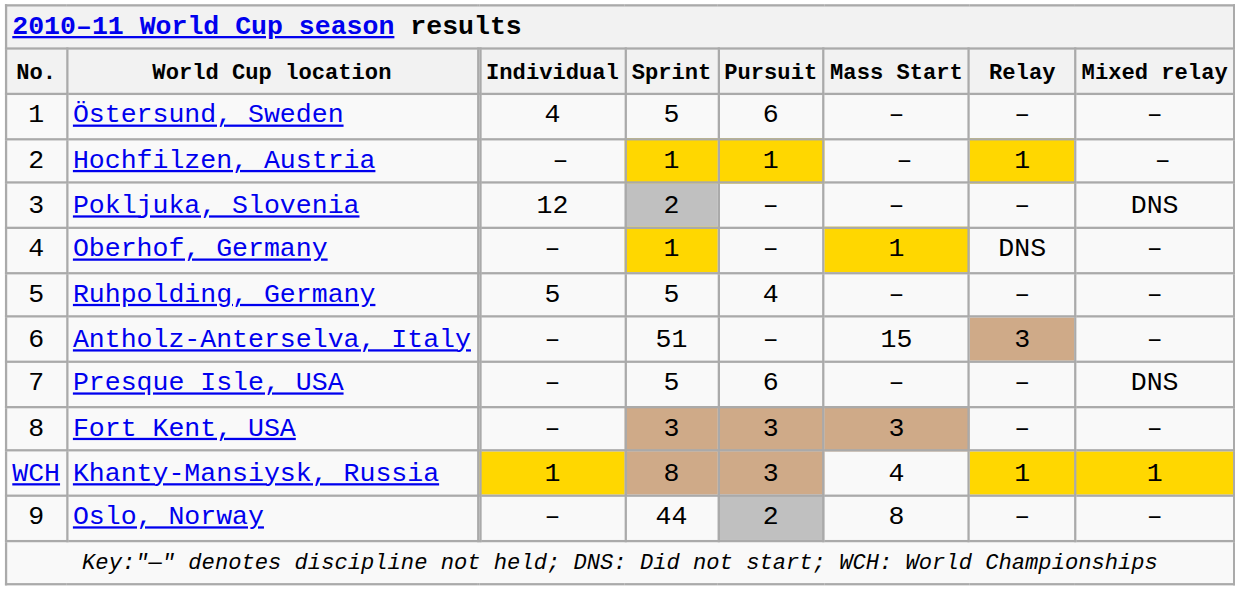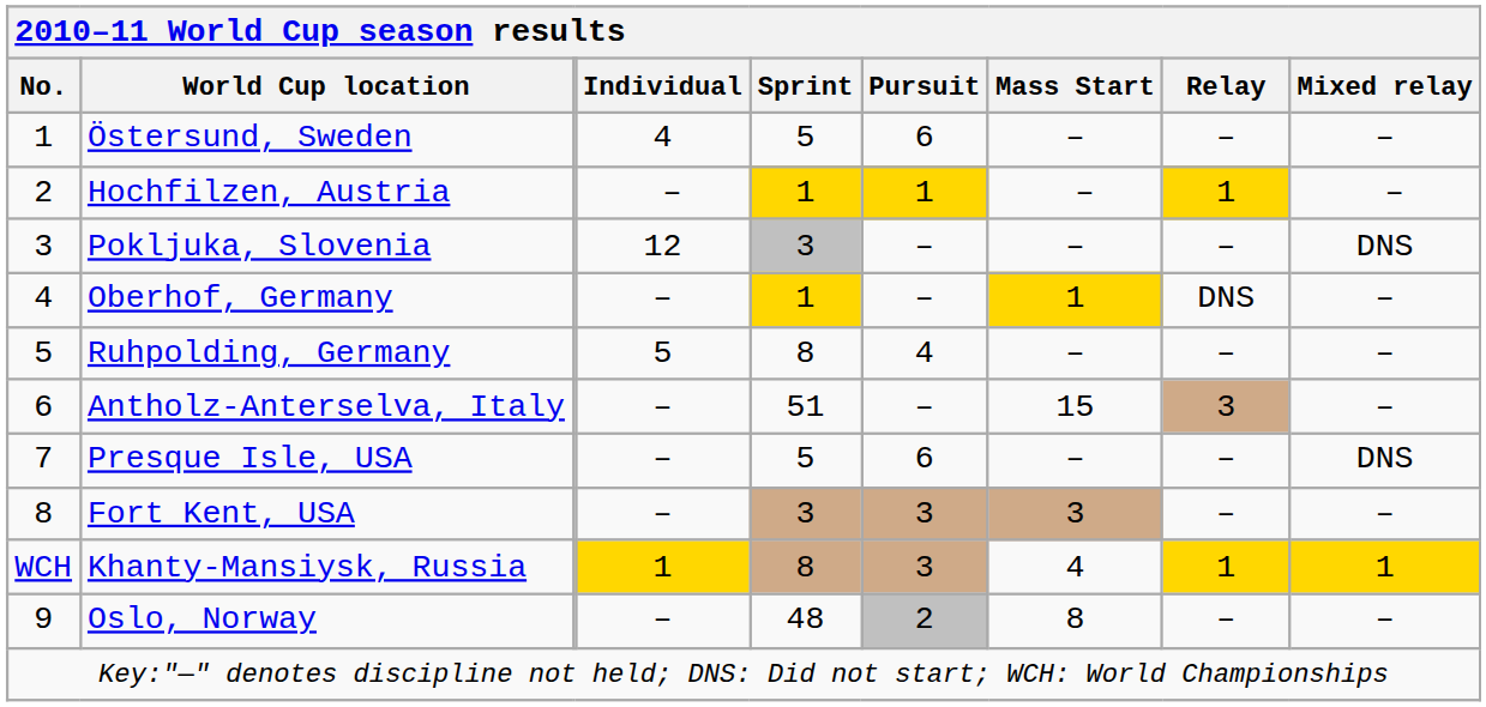 <table class="wikitable collapsible collapsed" style="font-size:90%; text-align:center; float: right;  border: 1px; margin: 1em 0 1em 1em">
 <tr>
 <th colspan="9" style="white-space:nowrap; text-align:left;"><a href='#'>2010–11 World Cup season</a> results  </th>
 </tr>
 <tr>
 <th><small>No.</small></th>
 <th><small>World Cup location</small></th>
 <td rowspan="11" style="border-bottom-width:2x; padding:0;"></td>
 <th><small>Individual</small></th>
 <th><small>Sprint</small></th>
 <th><small>Pursuit</small></th>
 <th><small>Mass Start</small></th>
 <th><small> Relay </small></th>
 <th><small>Mixed relay</small></th>
 </tr>
 <tr>
 <td>1</td>
 <td align="left"><a href='#'>Östersund, Sweden</a></td>
 <td>4</td>
 <td>5</td>
 <td>6</td>
 <td>–</td>
 <td>–</td>
 <td>–</td>
 </tr>
 <tr>
 <td>2</td>
 <td align="left"><a href='#'>Hochfilzen, Austria</a></td>
 <td> –</td>
 <td bgcolor="gold">1</td>
 <td bgcolor="gold">1</td>
 <td> –</td>
 <td bgcolor="gold">1</td>
 <td> –</td>
 </tr>
 <tr>
 <td>3</td>
 <td align="left"><a href='#'>Pokljuka, Slovenia</a></td>
 <td>12</td>
-<td bgcolor="silver">2</td>
+<td bgcolor="silver">3</td>
 <td>–</td>
 <td>–</td>
 <td>–</td>
 <td>DNS</td>
 </tr>
 <tr>
 <td>4</td>
 <td align="left"><a href='#'>Oberhof, Germany</a></td>
 <td>–</td>
 <td bgcolor="gold">1</td>
 <td>–</td>
 <td bgcolor="gold">1</td>
 <td>DNS</td>
 <td>–</td>
 </tr>
 <tr>
 <td>5</td>
 <td align="left"><a href='#'>Ruhpolding, Germany</a></td>
 <td>5</td>
-<td>5</td>
+<td>8</td>
 <td>4</td>
 <td>–</td>
 <td>–</td>
 <td>–</td>
 </tr>
 <tr>
 <td>6</td>
 <td align="left"><a href='#'>Antholz-Anterselva, Italy</a></td>
 <td>–</td>
 <td>51</td>
 <td>–</td>
 <td>15</td>
 <td style="background:#cfaa88;">3</td>
 <td>–</td>
 </tr>
 <tr>
 <td>7</td>
 <td align="left"><a href='#'>Presque Isle, USA</a></td>
 <td>–</td>
 <td>5</td>
 <td>6</td>
 <td>–</td>
 <td>–</td>
 <td>DNS</td>
 </tr>
 <tr>
 <td>8</td>
 <td align="left"><a href='#'>Fort Kent, USA</a></td>
 <td>–</td>
 <td style="background:#cfaa88;">3</td>
 <td style="background:#cfaa88;">3</td>
 <td style="background:#cfaa88;">3</td>
 <td>–</td>
 <td>–</td>
 </tr>
 <tr>
 <td><a href='#'>WCH</a></td>
 <td align="left"><a href='#'>Khanty-Mansiysk, Russia</a></td>
 <td bgcolor="gold">1</td>
 <td style="background:#cfaa88;">8</td>
 <td style="background:#cfaa88;">3</td>
 <td>4</td>
 <td bgcolor="gold">1</td>
 <td bgcolor="gold">1</td>
 </tr>
 <tr>
 <td>9</td>
 <td align="left"><a href='#'>Oslo, Norway</a></td>
 <td>–</td>
-<td>44</td>
+<td>48</td>
 <td bgcolor="silver">2</td>
 <td>8</td>
 <td>–</td>
 <td>–</td>
 </tr>
 <tr>
 <td align="center" colspan=9><small><em>Key:"—" denotes discipline not held; DNS: Did not start; WCH: World Championships</em></small></td>
 </tr>
 </table>
